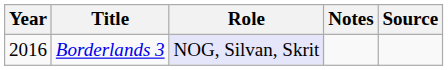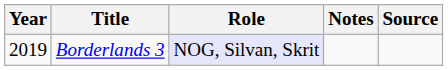 <table class="wikitable sortable mw-collapsible plainrowheaders">
 <tr>
 <th>Year</th>
 <th>Title</th>
 <th>Role</th>
 <th class="unsortable">Notes</th>
 <th class="unsortable">Source</th>
 </tr>
 <tr>
-<td>2016</td>
+<td>2019</td>
 <td><em><a href='#'>Borderlands 3</a></em></td>
 <td style="background: lavender;">NOG, Silvan, Skrit</td>
 <td></td>
 <td></td>
 </tr>
 </table>
